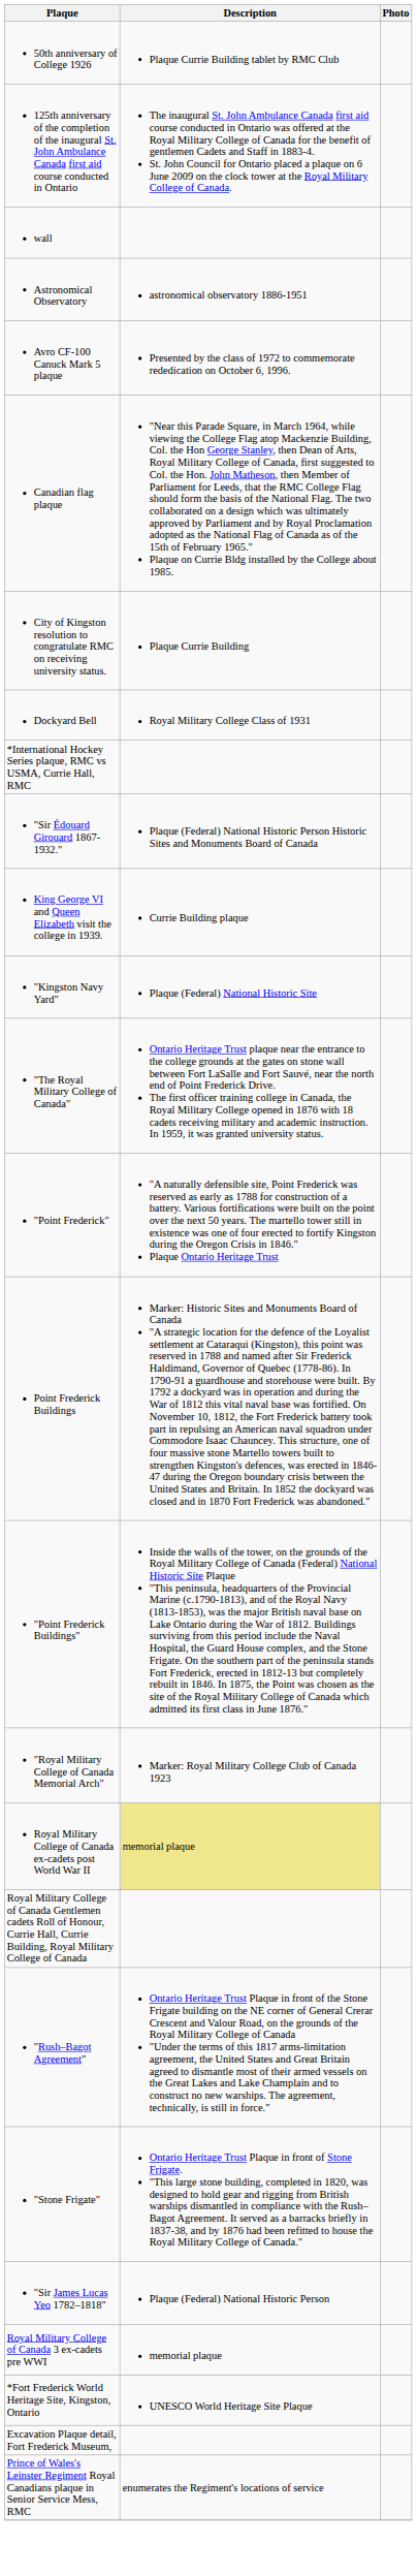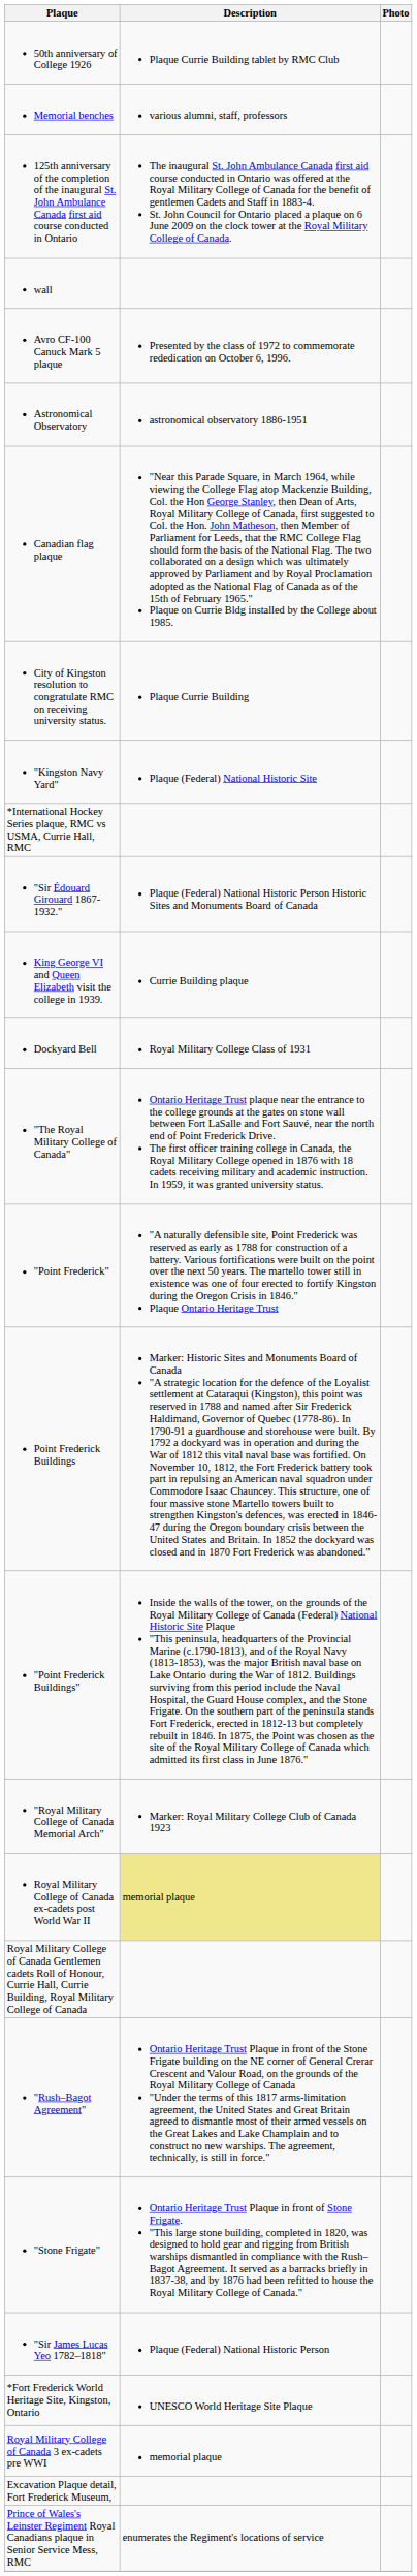 <table class="wikitable">
 <tr>
 <th>Plaque</th>
 <th>Description</th>
 <th>Photo</th>
 </tr>
 <tr>
 <td><br><ul><li>50th anniversary of College 1926</li></ul></td>
 <td><br><ul><li>Plaque Currie Building tablet by RMC Club</li></ul></td>
+<td></td>
+</tr>
+<tr>
+<td><br><ul><li><a href='#'>Memorial benches</a></li></ul></td>
+<td><br><ul><li>various alumni, staff, professors</li></ul></td>
 <td></td>
 </tr>
 <tr>
 <td><br><ul><li>125th anniversary of the completion of the inaugural <a href='#'>St. John Ambulance Canada</a> <a href='#'>first aid</a> course conducted in Ontario</li></ul></td>
 <td><br><ul><li>The inaugural <a href='#'>St. John Ambulance Canada</a> <a href='#'>first aid</a> course conducted in Ontario was offered at the Royal Military College of Canada for the benefit of gentlemen Cadets and Staff in 1883-4.</li><li>St. John Council for Ontario placed a plaque on 6 June 2009 on the clock tower at the <a href='#'>Royal Military College of Canada</a>.</li></ul></td>
 <td></td>
 </tr>
 <tr>
 <td><br><ul><li>wall</li></ul></td>
 <td></td>
 <td></td>
 </tr>
 <tr>
-<td><br><ul><li>Astronomical Observatory</li></ul></td>
-<td><br><ul><li>astronomical observatory 1886-1951</li></ul></td>
+<td><br><ul><li>Avro CF-100 Canuck Mark 5 plaque</li></ul></td>
+<td><br><ul><li>Presented by the class of 1972 to commemorate rededication on October 6, 1996.</li></ul></td>
 <td></td>
 </tr>
 <tr>
-<td><br><ul><li>Avro CF-100 Canuck Mark 5 plaque</li></ul></td>
-<td><br><ul><li>Presented by the class of 1972 to commemorate rededication on October 6, 1996.</li></ul></td>
+<td><br><ul><li>Astronomical Observatory</li></ul></td>
+<td><br><ul><li>astronomical observatory 1886-1951</li></ul></td>
 <td></td>
 </tr>
 <tr>
 <td><br><ul><li>Canadian flag plaque</li></ul></td>
 <td><br><ul><li>"Near this Parade Square, in March 1964, while viewing the College Flag atop Mackenzie Building, Col. the Hon <a href='#'>George Stanley</a>, then Dean of Arts, Royal Military College of Canada, first suggested to Col. the Hon. <a href='#'>John Matheson</a>, then Member of Parliament for Leeds, that the RMC College Flag should form the basis of the National Flag. The two collaborated on a design which was ultimately approved by Parliament and by Royal Proclamation adopted as the National Flag of Canada as of the 15th of February 1965."</li><li>Plaque on Currie Bldg installed by the College about 1985.</li></ul></td>
 <td></td>
 </tr>
 <tr>
 <td><br><ul><li>City of Kingston resolution to congratulate RMC on receiving university status.</li></ul></td>
 <td><br><ul><li>Plaque Currie Building</li></ul></td>
 <td></td>
 </tr>
 <tr>
-<td><br><ul><li>Dockyard Bell </li></ul></td>
-<td><br><ul><li>Royal Military College Class of 1931</li></ul></td>
+<td><br><ul><li>"Kingston Navy Yard"</li></ul></td>
+<td><br><ul><li>Plaque (Federal) <a href='#'>National Historic Site</a></li></ul></td>
 <td></td>
 </tr>
 <tr>
 <td>*International Hockey Series plaque, RMC vs USMA, Currie Hall, RMC</td>
 <td></td>
 <td></td>
 </tr>
 <tr>
 <td><br><ul><li>"Sir <a href='#'>Édouard Girouard</a> 1867-1932."</li></ul></td>
 <td><br><ul><li>Plaque (Federal) National Historic Person Historic Sites and Monuments Board of Canada</li></ul></td>
 <td></td>
 </tr>
 <tr>
 <td><br><ul><li><a href='#'>King George VI</a> and <a href='#'>Queen Elizabeth</a> visit the college in 1939.</li></ul></td>
 <td><br><ul><li>Currie Building plaque</li></ul></td>
 <td></td>
 </tr>
 <tr>
-<td><br><ul><li>"Kingston Navy Yard"</li></ul></td>
-<td><br><ul><li>Plaque (Federal) <a href='#'>National Historic Site</a></li></ul></td>
+<td><br><ul><li>Dockyard Bell </li></ul></td>
+<td><br><ul><li>Royal Military College Class of 1931</li></ul></td>
 <td></td>
 </tr>
 <tr>
 <td><br><ul><li>"The Royal Military College of Canada"</li></ul></td>
 <td><br><ul><li><a href='#'>Ontario Heritage Trust</a> plaque near the entrance to the college grounds at the gates on stone wall between Fort LaSalle and Fort Sauvé, near the north end of Point Frederick Drive.</li><li>The first officer training college in Canada, the Royal Military College opened in 1876 with 18 cadets receiving military and academic instruction. In 1959, it was granted university status.</li></ul></td>
 <td></td>
 </tr>
 <tr>
 <td><br><ul><li>"Point Frederick"</li></ul></td>
 <td><br><ul><li>"A naturally defensible site, Point Frederick was reserved as early as 1788 for construction of a battery. Various fortifications were built on the point over the next 50 years. The martello tower still in existence was one of four erected to fortify Kingston during the Oregon Crisis in 1846."</li><li>Plaque <a href='#'>Ontario Heritage Trust</a></li></ul></td>
 <td></td>
 </tr>
 <tr>
 <td><br><ul><li>Point Frederick Buildings </li></ul></td>
 <td><br><ul><li>Marker: Historic Sites and Monuments Board of Canada</li><li>"A strategic location for the defence of the Loyalist settlement at Cataraqui (Kingston), this point was reserved in 1788 and named after Sir Frederick Haldimand, Governor of Quebec (1778-86). In 1790-91 a guardhouse and storehouse were built. By 1792 a dockyard was in operation and during the War of 1812 this vital naval base was fortified. On November 10, 1812, the Fort Frederick battery took part in repulsing an American naval squadron under Commodore Isaac Chauncey. This structure, one of four massive stone Martello towers built to strengthen Kingston's defences, was erected in 1846-47 during the Oregon boundary crisis between the United States and Britain. In 1852 the dockyard was closed and in 1870 Fort Frederick was abandoned."</li></ul></td>
 <td></td>
 </tr>
 <tr>
 <td><br><ul><li>"Point Frederick Buildings" </li></ul></td>
 <td><br><ul><li>Inside the walls of the tower, on the grounds of the Royal Military College of Canada (Federal) <a href='#'>National Historic Site</a> Plaque</li><li>"This peninsula, headquarters of the Provincial Marine (c.1790-1813), and of the Royal Navy (1813-1853), was the major British naval base on Lake Ontario during the War of 1812. Buildings surviving from this period include the Naval Hospital, the Guard House complex, and the Stone Frigate. On the southern part of the peninsula stands Fort Frederick, erected in 1812-13 but completely rebuilt in 1846. In 1875, the Point was chosen as the site of the Royal Military College of Canada which admitted its first class in June 1876."</li></ul></td>
 <td></td>
 </tr>
 <tr>
 <td><br><ul><li>"Royal Military College of Canada Memorial Arch" </li></ul></td>
 <td><br><ul><li>Marker: Royal Military College Club of Canada 1923</li></ul></td>
 <td></td>
 </tr>
 <tr>
 <td><br><ul><li>Royal Military College of Canada ex-cadets post World War II</li></ul></td>
 <td style="background: khaki;">memorial plaque</td>
 <td></td>
 </tr>
 <tr>
 <td>Royal Military College of Canada Gentlemen cadets Roll of Honour, Currie Hall, Currie Building, Royal Military College of Canada</td>
 <td></td>
 <td></td>
 </tr>
 <tr>
 <td><br><ul><li>"<a href='#'>Rush–Bagot Agreement</a>"</li></ul></td>
 <td><br><ul><li><a href='#'>Ontario Heritage Trust</a> Plaque in front of the Stone Frigate building on the NE corner of General Crerar Crescent and Valour Road, on the grounds of the Royal Military College of Canada</li><li>"Under the terms of this 1817 arms-limitation agreement, the United States and Great Britain agreed to dismantle most of their armed vessels on the Great Lakes and Lake Champlain and to construct no new warships. The agreement, technically, is still in force."  </li></ul></td>
 <td></td>
 </tr>
 <tr>
 <td><br><ul><li>"Stone Frigate"</li></ul></td>
 <td><br><ul><li><a href='#'>Ontario Heritage Trust</a> Plaque in front of <a href='#'>Stone Frigate</a>.</li><li>"This large stone building, completed in 1820, was designed to hold gear and rigging from British warships dismantled in compliance with the Rush–Bagot Agreement. It served as a barracks briefly in 1837-38, and by 1876 had been refitted to house the Royal Military College of Canada."</li></ul></td>
 <td></td>
 </tr>
 <tr>
 <td><br><ul><li>"Sir  <a href='#'>James Lucas Yeo</a> 1782–1818"</li></ul></td>
 <td><br><ul><li>Plaque (Federal) National Historic Person</li></ul></td>
 <td></td>
 </tr>
 <tr>
-<td><a href='#'>Royal Military College of Canada</a> 3 ex-cadets pre WWI</td>
-<td><br><ul><li>memorial plaque</li></ul></td>
+<td>*Fort Frederick World Heritage Site, Kingston, Ontario</td>
+<td><br><ul><li>UNESCO World Heritage Site Plaque</li></ul></td>
 <td></td>
 </tr>
 <tr>
-<td>*Fort Frederick World Heritage Site, Kingston, Ontario</td>
-<td><br><ul><li>UNESCO World Heritage Site Plaque</li></ul></td>
+<td><a href='#'>Royal Military College of Canada</a> 3 ex-cadets pre WWI</td>
+<td><br><ul><li>memorial plaque</li></ul></td>
 <td></td>
 </tr>
 <tr>
 <td>Excavation Plaque detail, Fort Frederick Museum,</td>
 <td></td>
 <td></td>
 </tr>
 <tr>
 <td><a href='#'>Prince of Wales's Leinster Regiment</a> Royal Canadians plaque in Senior Service Mess, RMC</td>
 <td>enumerates the Regiment's locations of service</td>
 <td></td>
 </tr>
 <tr>
 </tr>
 </table>
